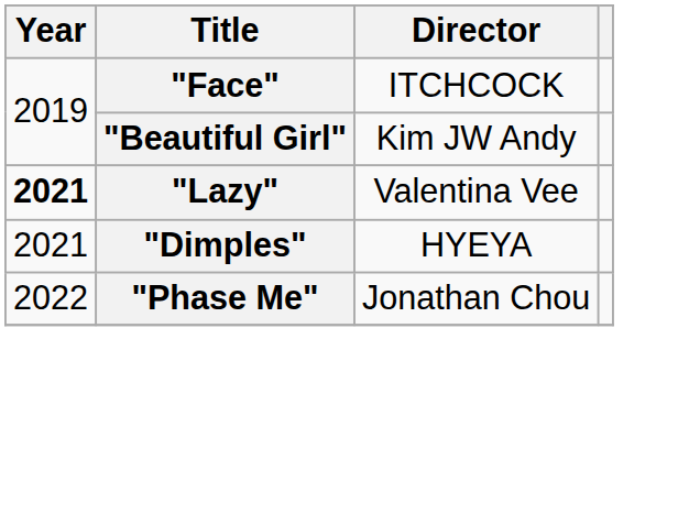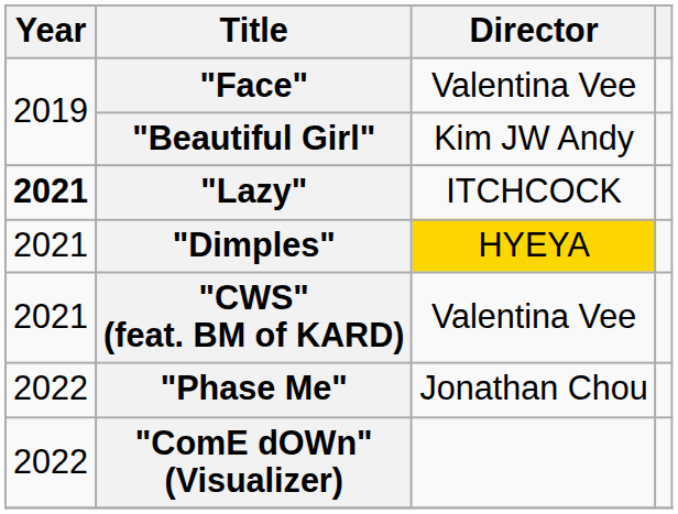 <table class="wikitable plainrowheaders" style="text-align:center; table-layout:fixed; margin-right:0">
 <tr>
 <th scope="col">Year</th>
 <th scope="col">Title</th>
 <th scope="col">Director</th>
 <th scope="col"></th>
 </tr>
 <tr>
 <td rowspan=2>2019</td>
 <th scope="row">"Face"</th>
-<td>ITCHCOCK</td>
+<td>Valentina Vee</td>
 <td></td>
 </tr>
 <tr>
 <th scope="row">"Beautiful Girl"</th>
 <td>Kim JW Andy</td>
 <td></td>
 </tr>
 <tr>
 <td><strong>2021</strong></td>
 <th scope="row">"Lazy"</th>
-<td>Valentina Vee</td>
+<td>ITCHCOCK</td>
 <td></td>
 </tr>
 <tr>
 <td>2021</td>
 <th scope="row">"Dimples"</th>
-<td>HYEYA</td>
+<td style="background: gold;">HYEYA</td>
+<td></td>
+</tr>
+<tr>
+<td>2021</td>
+<th scope="row">"CWS"<br>(feat. BM of KARD)</th>
+<td>Valentina Vee</td>
 <td></td>
 </tr>
 <tr>
 <td>2022</td>
 <th scope="row">"Phase Me"</th>
 <td>Jonathan Chou</td>
 <td></td>
 </tr>
 <tr>
+<td>2022</td>
+<th scope="row">"ComE dOWn"<br>(Visualizer)</th>
+<td></td>
+<td></td>
+</tr>
+<tr>
 </tr>
 </table>
